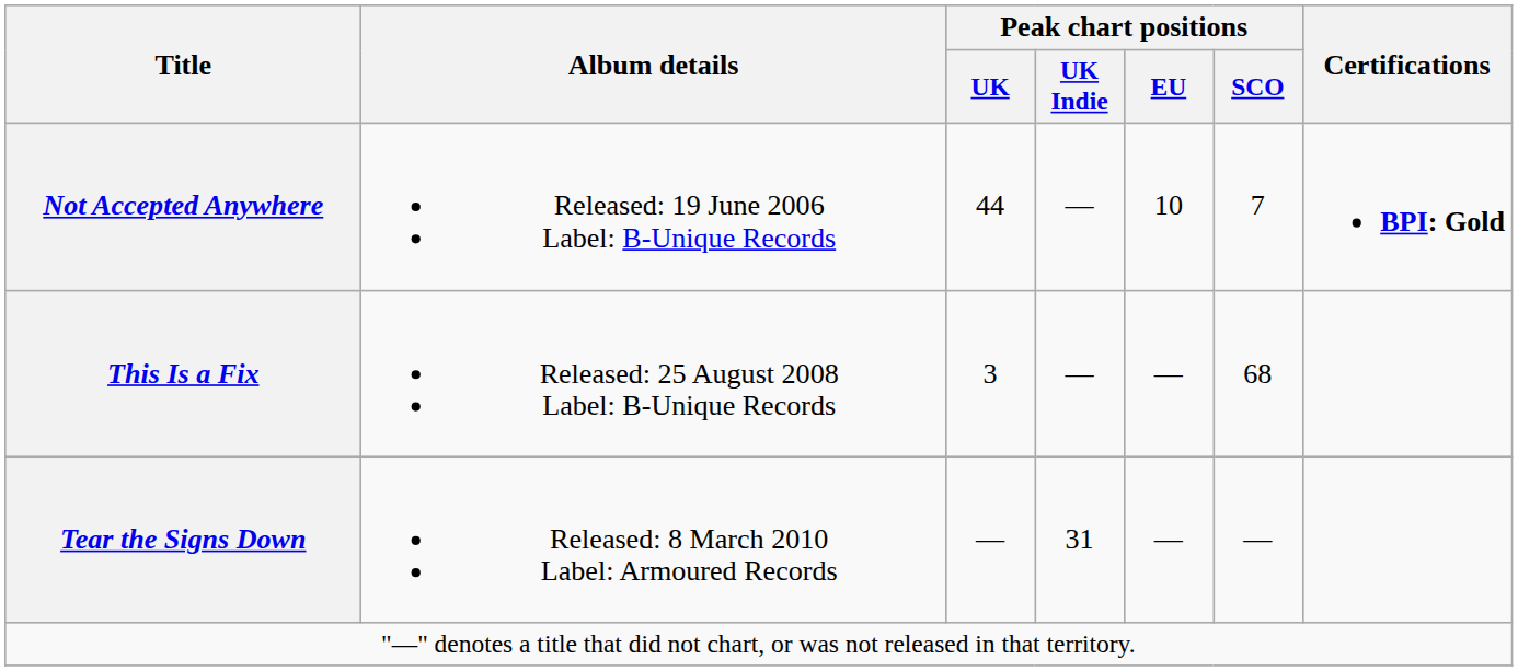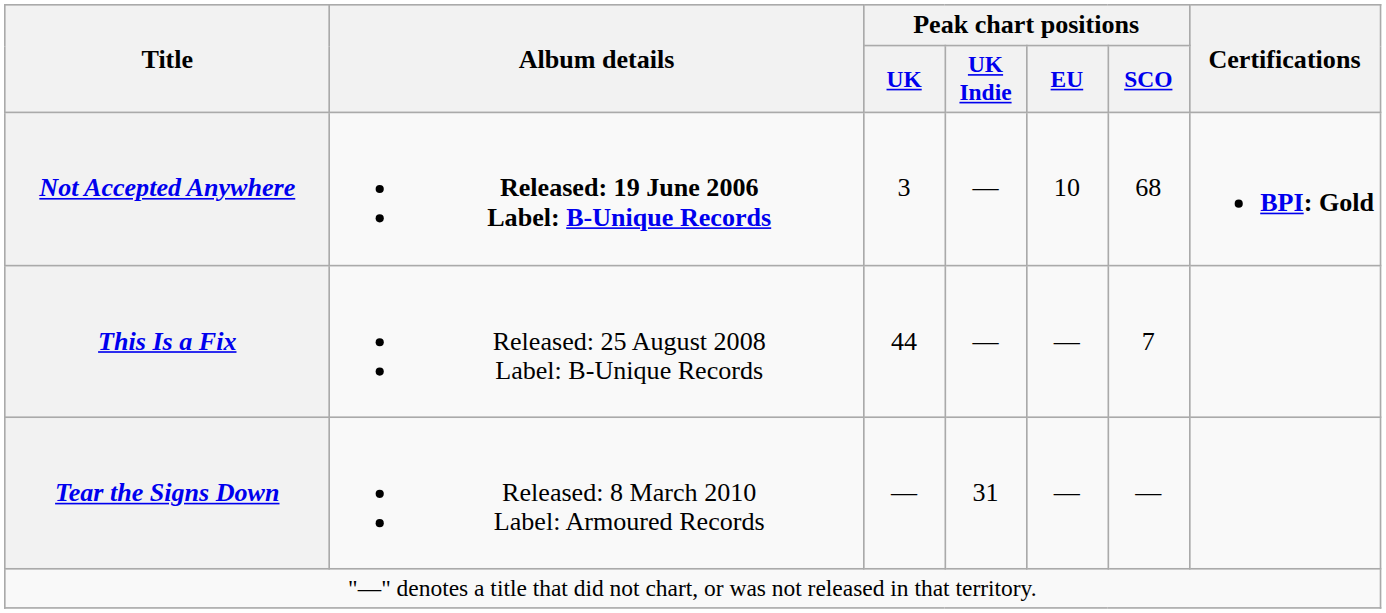 <table class="wikitable plainrowheaders" style="text-align:center;">
 <tr>
 <th scope="col" rowspan="2" style="width:12em;">Title</th>
 <th scope="col" rowspan="2" style="width:20em;">Album details</th>
 <th scope="col" colspan="4">Peak chart positions</th>
 <th scope="col" rowspan="2">Certifications</th>
 </tr>
 <tr>
 <th scope="col" style="width:3em;font-size:90%;"><a href='#'>UK</a><br></th>
 <th scope="col" style="width:3em;font-size:90%;"><a href='#'>UK<br>Indie</a><br></th>
 <th scope="col" style="width:3em;font-size:90%;"><a href='#'>EU</a><br></th>
 <th scope="col" style="width:3em;font-size:90%;"><a href='#'>SCO</a><br></th>
 </tr>
 <tr>
 <th scope="row"><em><a href='#'>Not Accepted Anywhere</a></em></th>
-<td><br><ul><li>Released: 19 June 2006</li><li>Label: <a href='#'>B-Unique Records</a></li></ul></td>
-<td>44</td>
+<td><strong><br><ul><li>Released: 19 June 2006</li><li>Label: <a href='#'>B-Unique Records</a></li></ul></strong></td>
+<td>3</td>
 <td>—</td>
 <td>10</td>
-<td>7</td>
+<td>68</td>
 <td><strong><br><ul><li><a href='#'>BPI</a>: Gold</li></ul></strong></td>
 </tr>
 <tr>
 <th scope="row"><em><a href='#'>This Is a Fix</a></em></th>
 <td><br><ul><li>Released: 25 August 2008</li><li>Label: B-Unique Records</li></ul></td>
-<td>3</td>
+<td>44</td>
 <td>—</td>
 <td>—</td>
-<td>68</td>
+<td>7</td>
 <td></td>
 </tr>
 <tr>
 <th scope="row"><em><a href='#'>Tear the Signs Down</a></em></th>
 <td><br><ul><li>Released: 8 March 2010</li><li>Label: Armoured Records</li></ul></td>
 <td>—</td>
 <td>31</td>
 <td>—</td>
 <td>—</td>
 <td></td>
 </tr>
 <tr>
 <td colspan="19" style="font-size:90%">"—" denotes a title that did not chart, or was not released in that territory.</td>
 </tr>
 </table>
